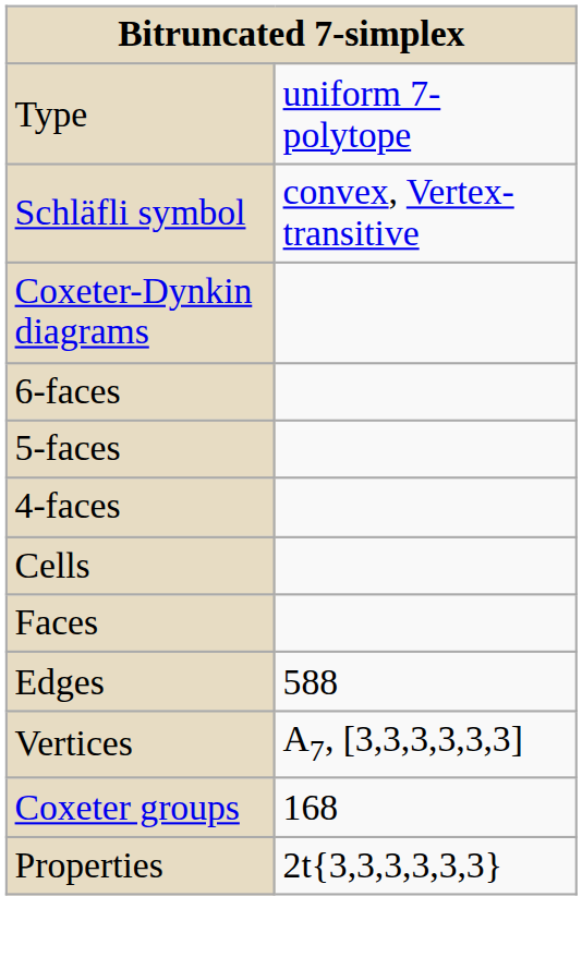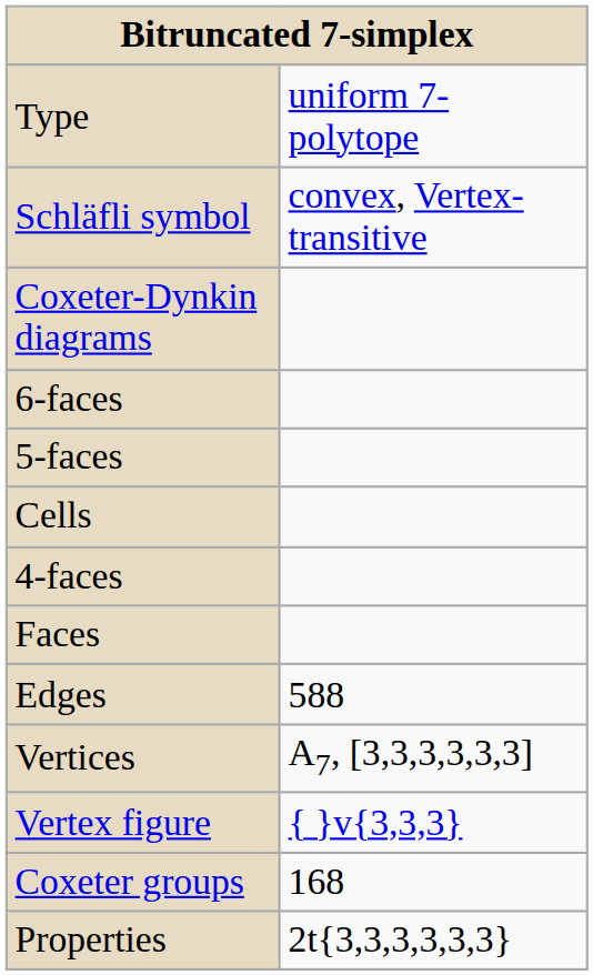 <table class="wikitable" align="right" style="margin-left:10px" width="250">
 <tr>
 <th style="background:#e7dcc3;" colspan="2">Bitruncated 7-simplex</th>
 </tr>
 <tr>
 <td style="background:#e7dcc3;">Type</td>
 <td><a href='#'>uniform 7-polytope</a></td>
 </tr>
 <tr>
 <td style="background:#e7dcc3;"><a href='#'>Schläfli symbol</a></td>
 <td><a href='#'>convex</a>, <a href='#'>Vertex-transitive</a></td>
 </tr>
 <tr>
 <td style="background:#e7dcc3;"><a href='#'>Coxeter-Dynkin diagrams</a></td>
 <td></td>
 </tr>
 <tr>
 <td style="background:#e7dcc3;">6-faces</td>
 <td></td>
 </tr>
 <tr>
 <td style="background:#e7dcc3;">5-faces</td>
 <td></td>
 </tr>
 <tr>
-<td style="background:#e7dcc3;">4-faces</td>
+<td style="background:#e7dcc3;">Cells</td>
 <td></td>
 </tr>
 <tr>
-<td style="background:#e7dcc3;">Cells</td>
+<td style="background:#e7dcc3;">4-faces</td>
 <td></td>
 </tr>
 <tr>
 <td style="background:#e7dcc3;">Faces</td>
 <td></td>
 </tr>
 <tr>
 <td style="background:#e7dcc3;">Edges</td>
 <td>588</td>
 </tr>
 <tr>
 <td style="background:#e7dcc3;">Vertices</td>
 <td>A<sub>7</sub>, [3,3,3,3,3,3]</td>
 </tr>
 <tr>
+<td style="background:#e7dcc3;"><a href='#'>Vertex figure</a></td>
+<td><a href='#'>{ }v{3,3,3}</a></td>
+</tr>
+<tr>
 <td style="background:#e7dcc3;"><a href='#'>Coxeter groups</a></td>
 <td>168</td>
 </tr>
 <tr>
 <td style="background:#e7dcc3;">Properties</td>
 <td>2t{3,3,3,3,3,3}</td>
 </tr>
 </table>
